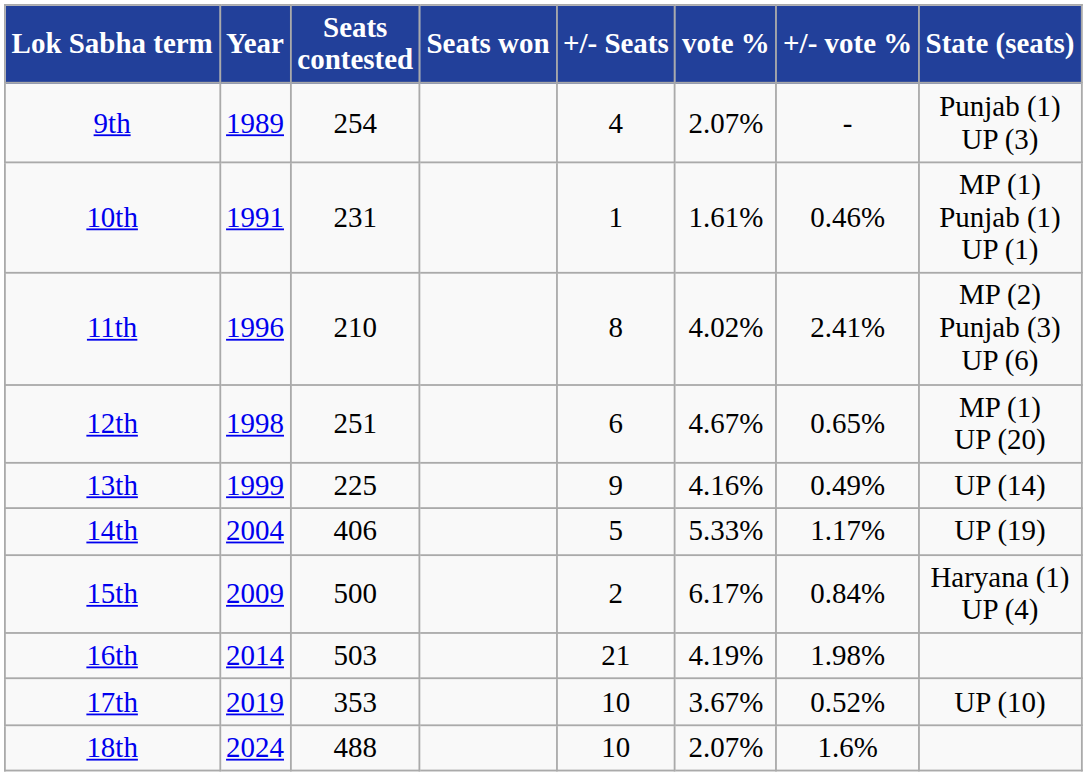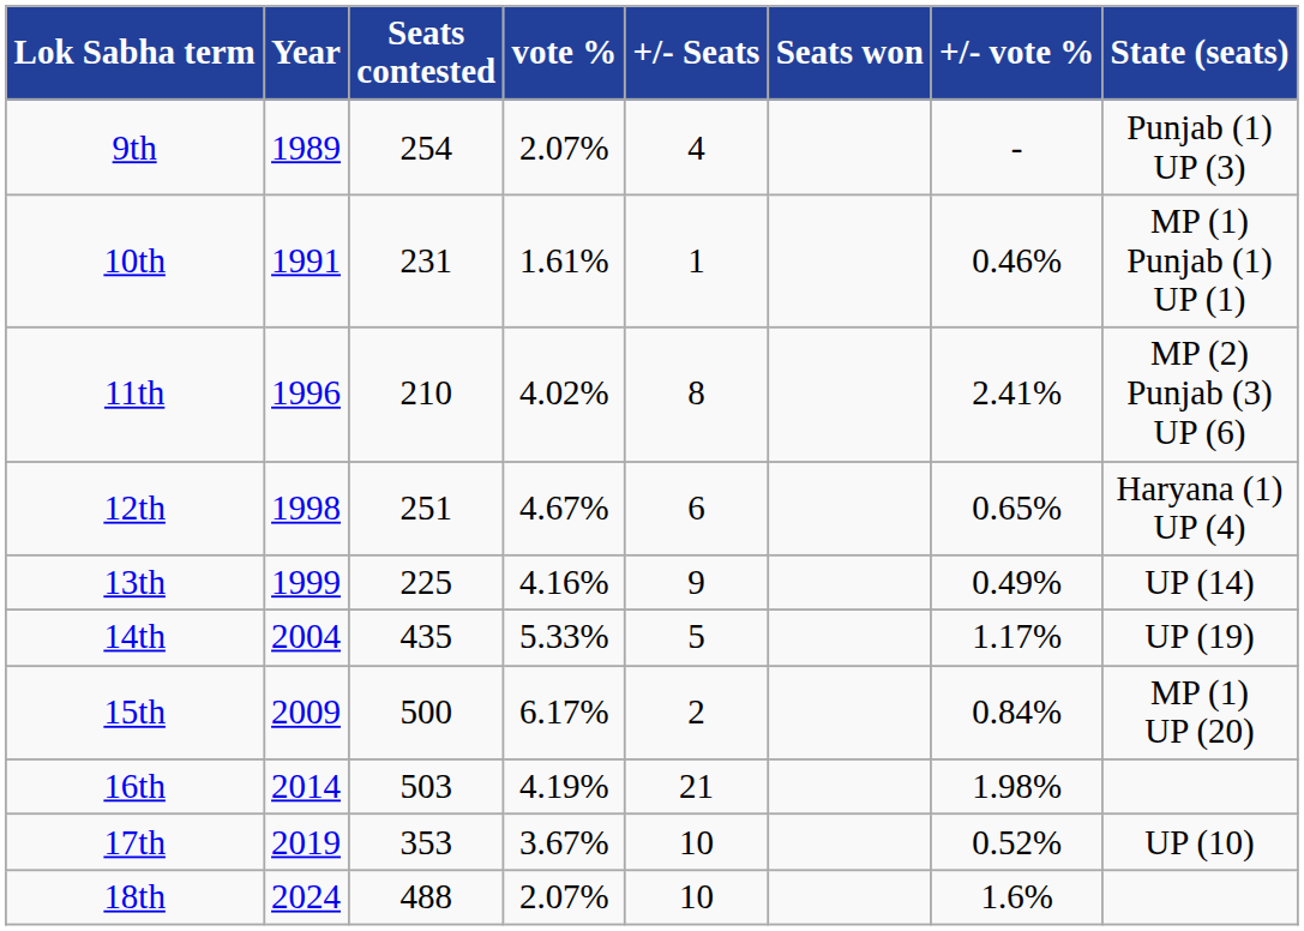 <table class="wikitable" style="text-align: center;">
 <tr>
 <th Style="background-color:#22409A; color:white">Lok Sabha term</th>
 <th Style="background-color:#22409A; color:white">Year</th>
 <th Style="background-color:#22409A; color:white">Seats<br>contested</th>
+<th Style="background-color:#22409A; color:white">vote %</th>
+<th Style="background-color:#22409A; color:white">+/- Seats</th>
 <th Style="background-color:#22409A; color:white">Seats won</th>
-<th Style="background-color:#22409A; color:white">+/- Seats</th>
-<th Style="background-color:#22409A; color:white">vote %</th>
 <th Style="background-color:#22409A; color:white">+/- vote %</th>
 <th Style="background-color:#22409A; color:white">State (seats)</th>
 </tr>
 <tr>
 <td><a href='#'>9th</a></td>
 <td><a href='#'>1989</a></td>
 <td>254</td>
+<td>2.07%</td>
+<td> 4</td>
 <td></td>
-<td> 4</td>
-<td>2.07%</td>
 <td>-</td>
 <td>Punjab (1)<br>UP (3)</td>
 </tr>
 <tr>
 <td><a href='#'>10th</a></td>
 <td><a href='#'>1991</a></td>
 <td>231</td>
+<td>1.61%</td>
+<td> 1</td>
 <td></td>
-<td> 1</td>
-<td>1.61%</td>
 <td> 0.46%</td>
 <td>MP (1)<br>Punjab (1)<br>UP (1)</td>
 </tr>
 <tr>
 <td><a href='#'>11th</a></td>
 <td><a href='#'>1996</a></td>
 <td>210</td>
+<td>4.02%</td>
+<td> 8</td>
 <td></td>
-<td> 8</td>
-<td>4.02%</td>
 <td> 2.41%</td>
 <td>MP (2)<br>Punjab (3)<br>UP (6)</td>
 </tr>
 <tr>
 <td><a href='#'>12th</a></td>
 <td><a href='#'>1998</a></td>
 <td>251</td>
+<td>4.67%</td>
+<td> 6</td>
 <td></td>
-<td> 6</td>
-<td>4.67%</td>
 <td> 0.65%</td>
-<td>MP (1)<br>UP (20)</td>
+<td>Haryana (1)<br>UP (4)</td>
 </tr>
 <tr>
 <td><a href='#'>13th</a></td>
 <td><a href='#'>1999</a></td>
 <td>225</td>
+<td>4.16%</td>
+<td> 9</td>
 <td></td>
-<td> 9</td>
-<td>4.16%</td>
 <td> 0.49%</td>
 <td>UP (14)</td>
 </tr>
 <tr>
 <td><a href='#'>14th</a></td>
 <td><a href='#'>2004</a></td>
-<td>406</td>
+<td>435</td>
+<td>5.33%</td>
+<td> 5</td>
 <td></td>
-<td> 5</td>
-<td>5.33%</td>
 <td> 1.17%</td>
 <td>UP (19)</td>
 </tr>
 <tr>
 <td><a href='#'>15th</a></td>
 <td><a href='#'>2009</a></td>
 <td>500</td>
+<td>6.17%</td>
+<td> 2</td>
 <td></td>
-<td> 2</td>
-<td>6.17%</td>
 <td> 0.84%</td>
-<td>Haryana (1)<br>UP (4)</td>
+<td>MP (1)<br>UP (20)</td>
 </tr>
 <tr>
 <td><a href='#'>16th</a></td>
 <td><a href='#'>2014</a></td>
 <td>503</td>
+<td>4.19%</td>
+<td> 21</td>
 <td></td>
-<td> 21</td>
-<td>4.19%</td>
 <td> 1.98%</td>
 <td></td>
 </tr>
 <tr>
 <td><a href='#'>17th</a></td>
 <td><a href='#'>2019</a></td>
 <td>353</td>
+<td>3.67%</td>
+<td> 10</td>
 <td></td>
-<td> 10</td>
-<td>3.67%</td>
 <td> 0.52%</td>
 <td>UP (10)</td>
 </tr>
 <tr>
 <td><a href='#'>18th</a></td>
 <td><a href='#'>2024</a></td>
 <td>488</td>
+<td>2.07%</td>
+<td> 10</td>
 <td></td>
-<td> 10</td>
-<td>2.07%</td>
 <td> 1.6%</td>
 <td></td>
 </tr>
 </table>
